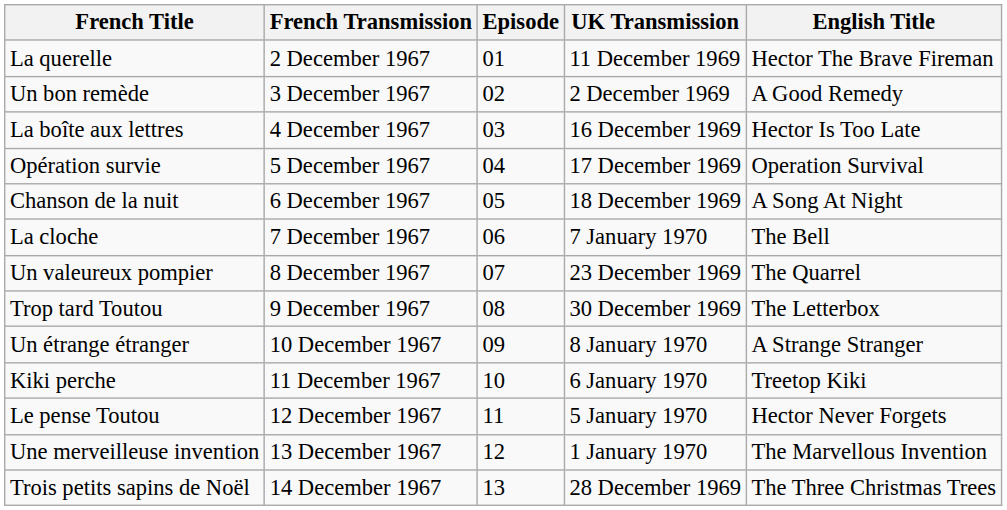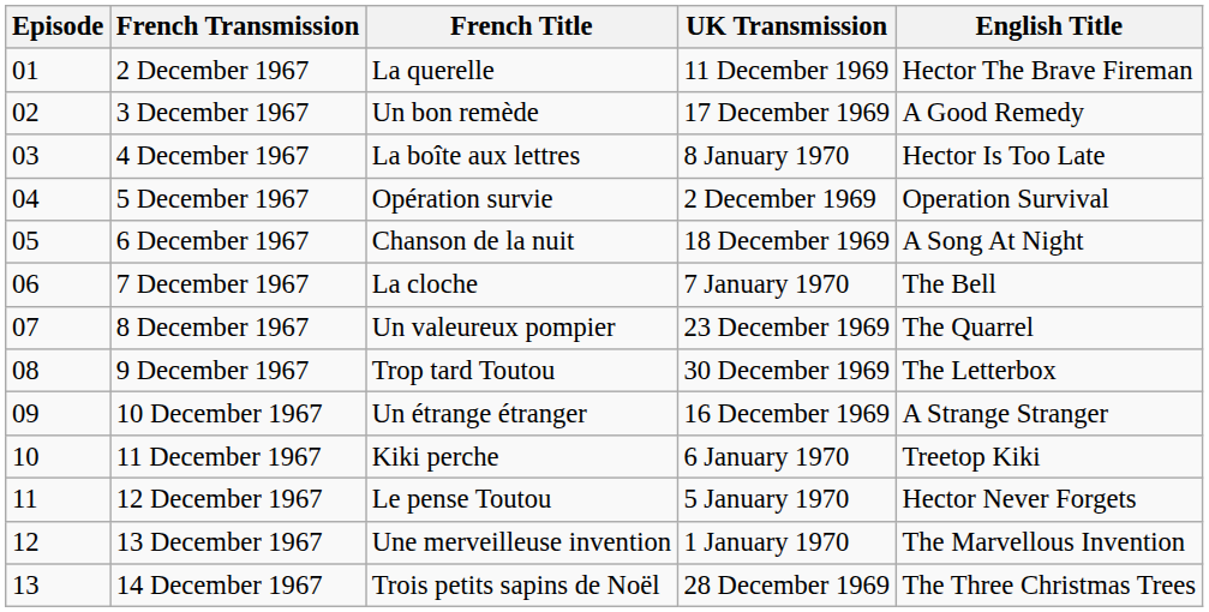 <table class="wikitable">
 <tr>
+<th>Episode</th>
+<th>French Transmission</th>
 <th>French Title</th>
-<th>French Transmission</th>
-<th>Episode</th>
 <th>UK Transmission</th>
 <th>English Title</th>
 </tr>
 <tr>
+<td>01</td>
+<td>2 December 1967</td>
 <td>La querelle</td>
-<td>2 December 1967</td>
-<td>01</td>
 <td>11 December 1969</td>
 <td>Hector The Brave Fireman</td>
 </tr>
 <tr>
+<td>02</td>
+<td>3 December 1967</td>
 <td>Un bon remède</td>
-<td>3 December 1967</td>
-<td>02</td>
-<td>2 December 1969</td>
+<td>17 December 1969</td>
 <td>A Good Remedy</td>
 </tr>
 <tr>
+<td>03</td>
+<td>4 December 1967</td>
 <td>La boîte aux lettres</td>
-<td>4 December 1967</td>
-<td>03</td>
-<td>16 December 1969</td>
+<td>8 January 1970</td>
 <td>Hector Is Too Late</td>
 </tr>
 <tr>
+<td>04</td>
+<td>5 December 1967</td>
 <td>Opération survie</td>
-<td>5 December 1967</td>
-<td>04</td>
-<td>17 December 1969</td>
+<td>2 December 1969</td>
 <td>Operation Survival</td>
 </tr>
 <tr>
+<td>05</td>
+<td>6 December 1967</td>
 <td>Chanson de la nuit</td>
-<td>6 December 1967</td>
-<td>05</td>
 <td>18 December 1969</td>
 <td>A Song At Night</td>
 </tr>
 <tr>
+<td>06</td>
+<td>7 December 1967</td>
 <td>La cloche</td>
-<td>7 December 1967</td>
-<td>06</td>
 <td>7 January 1970</td>
 <td>The Bell</td>
 </tr>
 <tr>
+<td>07</td>
+<td>8 December 1967</td>
 <td>Un valeureux pompier</td>
-<td>8 December 1967</td>
-<td>07</td>
 <td>23 December 1969</td>
 <td>The Quarrel</td>
 </tr>
 <tr>
+<td>08</td>
+<td>9 December 1967</td>
 <td>Trop tard Toutou</td>
-<td>9 December 1967</td>
-<td>08</td>
 <td>30 December 1969</td>
 <td>The Letterbox</td>
 </tr>
 <tr>
+<td>09</td>
+<td>10 December 1967</td>
 <td>Un étrange étranger</td>
-<td>10 December 1967</td>
-<td>09</td>
-<td>8 January 1970</td>
+<td>16 December 1969</td>
 <td>A Strange Stranger</td>
 </tr>
 <tr>
+<td>10</td>
+<td>11 December 1967</td>
 <td>Kiki perche</td>
-<td>11 December 1967</td>
-<td>10</td>
 <td>6 January 1970</td>
 <td>Treetop Kiki</td>
 </tr>
 <tr>
+<td>11</td>
+<td>12 December 1967</td>
 <td>Le pense Toutou</td>
-<td>12 December 1967</td>
-<td>11</td>
 <td>5 January 1970</td>
 <td>Hector Never Forgets</td>
 </tr>
 <tr>
+<td>12</td>
+<td>13 December 1967</td>
 <td>Une merveilleuse invention</td>
-<td>13 December 1967</td>
-<td>12</td>
 <td>1 January 1970</td>
 <td>The Marvellous Invention</td>
 </tr>
 <tr>
+<td>13</td>
+<td>14 December 1967</td>
 <td>Trois petits sapins de Noël</td>
-<td>14 December 1967</td>
-<td>13</td>
 <td>28 December 1969</td>
 <td>The Three Christmas Trees</td>
 </tr>
 </table>
